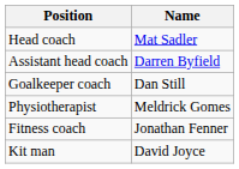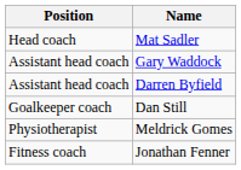 <table class="wikitable">
 <tr>
 <th>Position</th>
 <th>Name</th>
 </tr>
 <tr>
 <td>Head coach</td>
 <td><a href='#'>Mat Sadler</a></td>
+</tr>
+<tr>
+<td>Assistant head coach</td>
+<td><a href='#'>Gary Waddock</a></td>
 </tr>
 <tr>
 <td>Assistant head coach</td>
 <td><a href='#'>Darren Byfield</a></td>
 </tr>
 <tr>
 <td>Goalkeeper coach</td>
 <td>Dan Still</td>
 </tr>
 <tr>
 <td>Physiotherapist</td>
 <td>Meldrick Gomes</td>
 </tr>
 <tr>
 <td>Fitness coach</td>
 <td>Jonathan Fenner</td>
 </tr>
-<tr>
-<td>Kit man</td>
-<td>David Joyce</td>
-</tr>
 </table>
